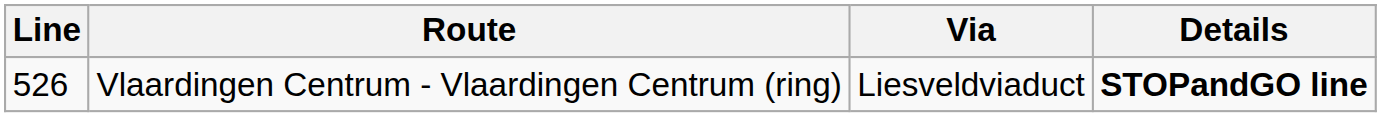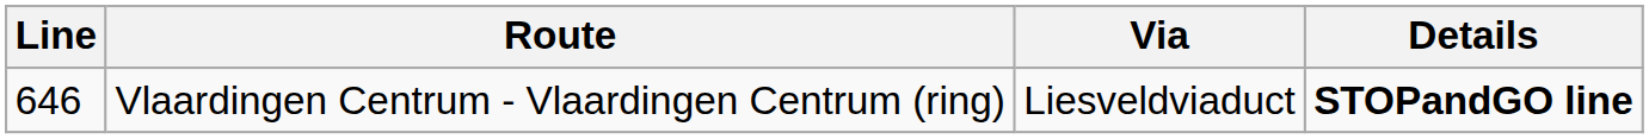 <table class="wikitable">
 <tr>
 <th>Line</th>
 <th>Route</th>
 <th>Via</th>
 <th>Details</th>
 </tr>
 <tr>
-<td>526</td>
+<td>646</td>
 <td>Vlaardingen Centrum - Vlaardingen Centrum (ring)</td>
 <td>Liesveldviaduct</td>
 <td><strong>STOPandGO line</strong></td>
 </tr>
 </table>
